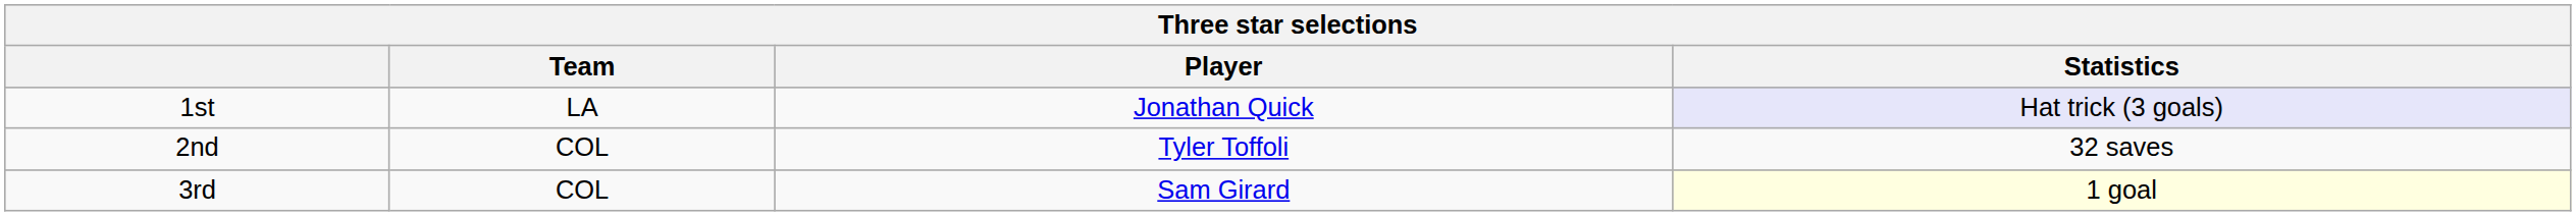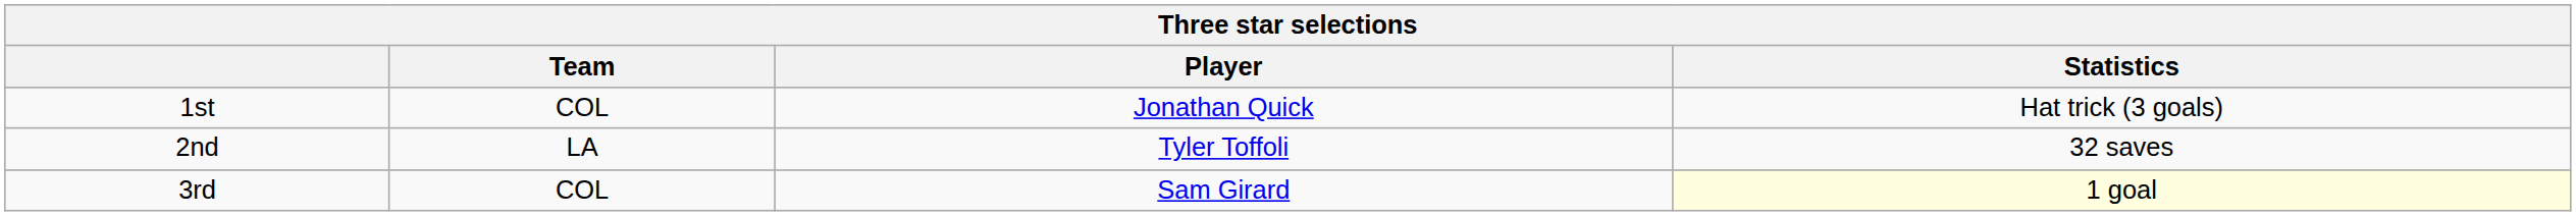 <table class="wikitable" style="width:100%;text-align: center;">
 <tr>
 <th colspan=4>Three star selections</th>
 </tr>
 <tr>
 <th style="width:15%;"></th>
 <th style="width:15%;">Team</th>
 <th style="width:35%;">Player</th>
 <th style="width:35%;">Statistics</th>
 </tr>
 <tr>
 <td>1st</td>
-<td>LA</td>
+<td>COL</td>
 <td><a href='#'>Jonathan Quick</a></td>
-<td style="background: lavender;">Hat trick (3 goals)</td>
+<td>Hat trick (3 goals)</td>
 </tr>
 <tr>
 <td>2nd</td>
-<td>COL</td>
+<td>LA</td>
 <td><a href='#'>Tyler Toffoli</a></td>
 <td>32 saves</td>
 </tr>
 <tr>
 <td>3rd</td>
 <td>COL</td>
 <td><a href='#'>Sam Girard</a></td>
 <td style="background: lightyellow;">1 goal</td>
 </tr>
 </table>
